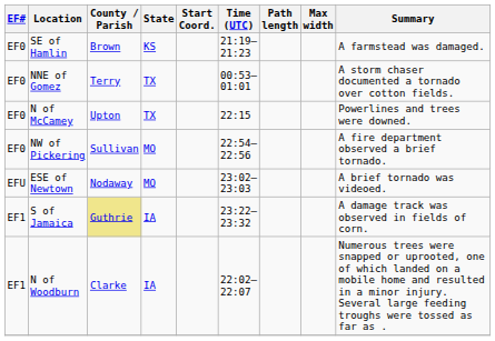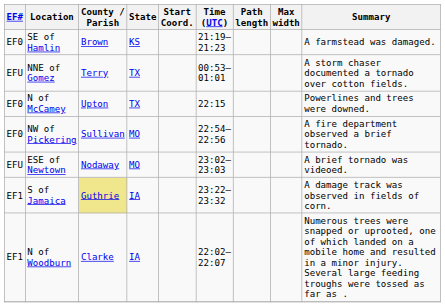 <table class="wikitable sortable" style="width:100%;">
 <tr>
 <th scope="col" style="width:3%; text-align:center;"><a href='#'>EF#</a></th>
 <th scope="col" style="width:7%; text-align:center;" class="unsortable">Location</th>
 <th scope="col" style="width:6%; text-align:center;" class="unsortable">County / Parish</th>
 <th scope="col" style="width:5%; text-align:center;">State</th>
 <th scope="col" style="width:6%; text-align:center;">Start Coord.</th>
 <th scope="col" style="width:6%; text-align:center;">Time (<a href='#'>UTC</a>)</th>
 <th scope="col" style="width:6%; text-align:center;">Path length</th>
 <th scope="col" style="width:6%; text-align:center;">Max width</th>
 <th scope="col" class="unsortable" style="width:48%; text-align:center;">Summary</th>
 </tr>
 <tr>
 <td bgcolor=>EF0</td>
 <td>SE of <a href='#'>Hamlin</a></td>
 <td><a href='#'>Brown</a></td>
 <td><a href='#'>KS</a></td>
 <td></td>
 <td>21:19–21:23</td>
 <td></td>
 <td></td>
 <td>A farmstead was damaged.</td>
 </tr>
 <tr>
-<td bgcolor=>EF0</td>
+<td bgcolor=>EFU</td>
 <td>NNE of <a href='#'>Gomez</a></td>
 <td><a href='#'>Terry</a></td>
 <td><a href='#'>TX</a></td>
 <td></td>
 <td>00:53–01:01</td>
 <td></td>
 <td></td>
 <td>A storm chaser documented a tornado over cotton fields.</td>
 </tr>
 <tr>
 <td bgcolor=>EF0</td>
 <td>N of <a href='#'>McCamey</a></td>
 <td><a href='#'>Upton</a></td>
 <td><a href='#'>TX</a></td>
 <td></td>
 <td>22:15</td>
 <td></td>
 <td></td>
 <td>Powerlines and trees were downed.</td>
 </tr>
 <tr>
 <td bgcolor=>EF0</td>
 <td>NW of <a href='#'>Pickering</a></td>
 <td><a href='#'>Sullivan</a></td>
 <td><a href='#'>MO</a></td>
 <td></td>
 <td>22:54–22:56</td>
 <td></td>
 <td></td>
 <td>A fire department observed a brief tornado.</td>
 </tr>
 <tr>
 <td bgcolor=>EFU</td>
 <td>ESE of <a href='#'>Newtown</a></td>
 <td><a href='#'>Nodaway</a></td>
 <td><a href='#'>MO</a></td>
 <td></td>
 <td>23:02–23:03</td>
 <td></td>
 <td></td>
 <td>A brief tornado was videoed.</td>
 </tr>
 <tr>
 <td bgcolor=>EF1</td>
 <td>S of <a href='#'>Jamaica</a></td>
 <td style="background: khaki;"><a href='#'>Guthrie</a></td>
 <td><a href='#'>IA</a></td>
 <td></td>
 <td>23:22–23:32</td>
 <td></td>
 <td></td>
 <td>A damage track was observed in fields of corn.</td>
 </tr>
 <tr>
 <td bgcolor=>EF1</td>
 <td>N of <a href='#'>Woodburn</a></td>
 <td><a href='#'>Clarke</a></td>
 <td><a href='#'>IA</a></td>
 <td></td>
 <td>22:02–22:07</td>
 <td></td>
 <td></td>
 <td>Numerous trees were snapped or uprooted, one of which landed on a mobile home and resulted in a minor injury. Several large feeding troughs were tossed as far as .</td>
 </tr>
 <tr>
 </tr>
 </table>
